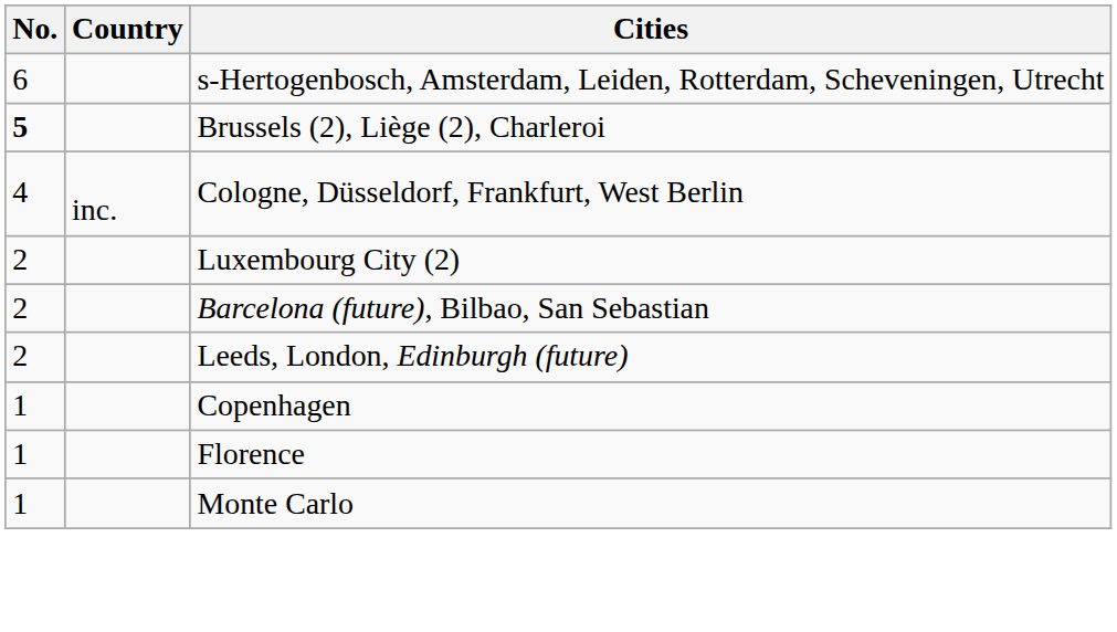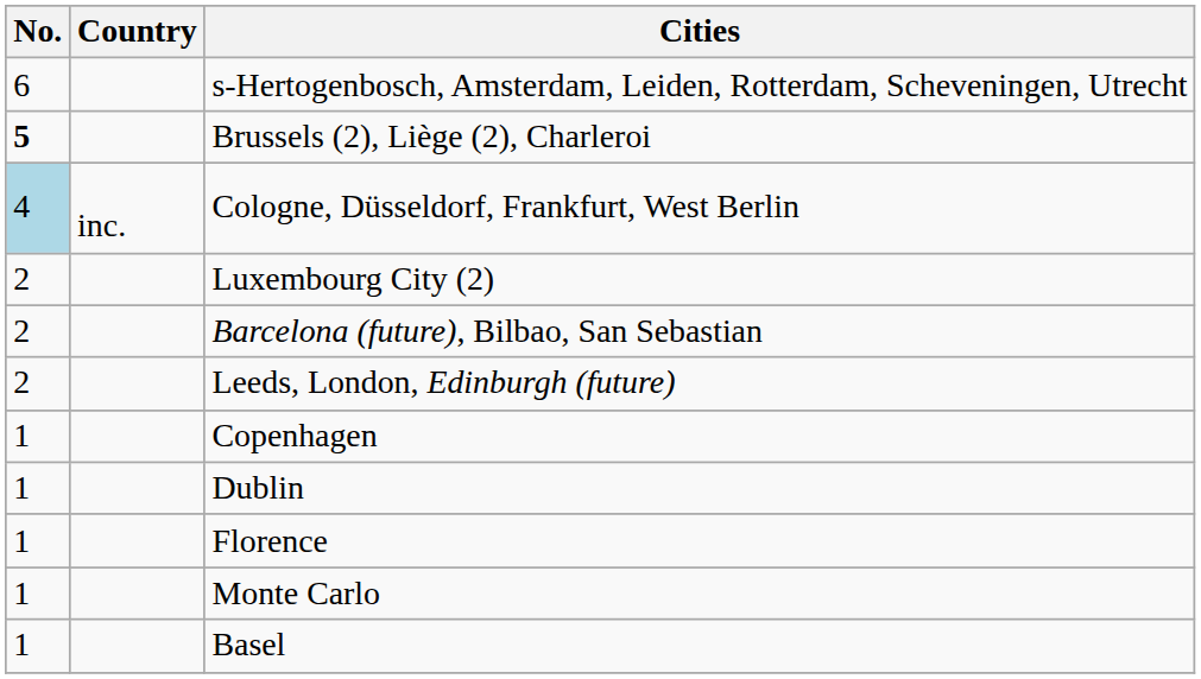 <table class="wikitable plainrowheaders sortable">
 <tr>
 <th scope=col>No.</th>
 <th scope=col>Country</th>
 <th scope=col>Cities</th>
 </tr>
 <tr>
 <td>6</td>
 <td></td>
 <td>s-Hertogenbosch, Amsterdam, Leiden, Rotterdam, Scheveningen, Utrecht</td>
 </tr>
 <tr>
 <td><strong>5</strong></td>
 <td></td>
 <td>Brussels (2), Liège (2), Charleroi</td>
 </tr>
 <tr>
-<td>4</td>
+<td style="background: lightblue;">4</td>
 <td><br>inc. </td>
 <td>Cologne, Düsseldorf, Frankfurt, West Berlin</td>
 </tr>
 <tr>
 <td>2</td>
 <td></td>
 <td>Luxembourg City (2)</td>
 </tr>
 <tr>
 <td>2</td>
 <td></td>
 <td><em>Barcelona (future)</em>, Bilbao, San Sebastian</td>
 </tr>
 <tr>
 <td>2</td>
 <td></td>
 <td>Leeds, London, <em>Edinburgh (future)</em></td>
 </tr>
 <tr>
 <td>1</td>
 <td></td>
 <td>Copenhagen</td>
 </tr>
 <tr>
 <td>1</td>
 <td></td>
+<td>Dublin</td>
+</tr>
+<tr>
+<td>1</td>
+<td></td>
 <td>Florence</td>
 </tr>
 <tr>
 <td>1</td>
 <td></td>
 <td>Monte Carlo</td>
 </tr>
+<tr>
+<td>1</td>
+<td></td>
+<td>Basel</td>
+</tr>
 </table>
